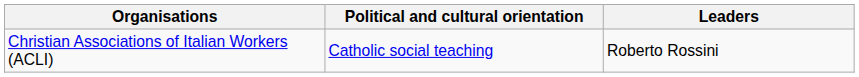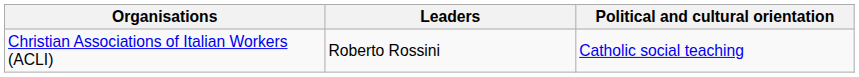 <table class="wikitable">
 <tr>
 <th width=23%>Organisations</th>
+<th width=18%>Leaders</th>
 <th width=20%>Political and cultural orientation</th>
-<th width=18%>Leaders</th>
 </tr>
 <tr>
 <td><a href='#'>Christian Associations of Italian Workers</a> (ACLI)</td>
+<td>Roberto Rossini</td>
 <td><a href='#'>Catholic social teaching</a></td>
-<td>Roberto Rossini</td>
 </tr>
 </table>
